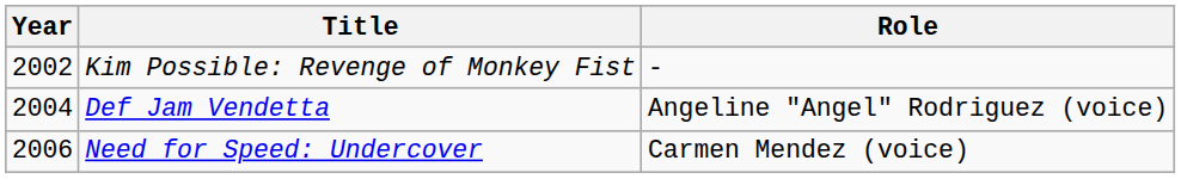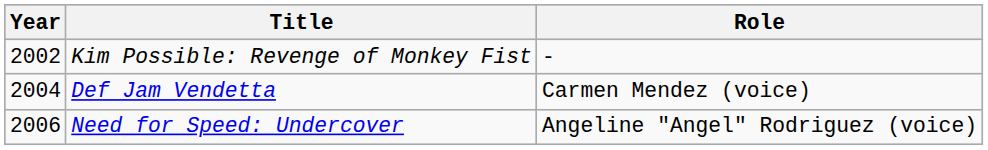 <table class="wikitable sortable">
 <tr>
 <th>Year</th>
 <th>Title</th>
 <th>Role</th>
 </tr>
 <tr>
 <td>2002</td>
 <td><em>Kim Possible: Revenge of Monkey Fist</em></td>
 <td>-</td>
 </tr>
 <tr>
 <td>2004</td>
 <td><em><a href='#'>Def Jam Vendetta</a></em></td>
-<td>Angeline "Angel" Rodriguez (voice)</td>
+<td>Carmen Mendez (voice)</td>
 </tr>
 <tr>
 <td>2006</td>
 <td><em><a href='#'>Need for Speed: Undercover</a></em></td>
-<td>Carmen Mendez (voice)</td>
+<td>Angeline "Angel" Rodriguez (voice)</td>
 </tr>
 </table>
